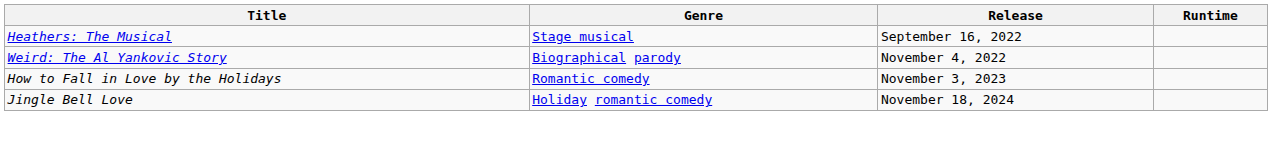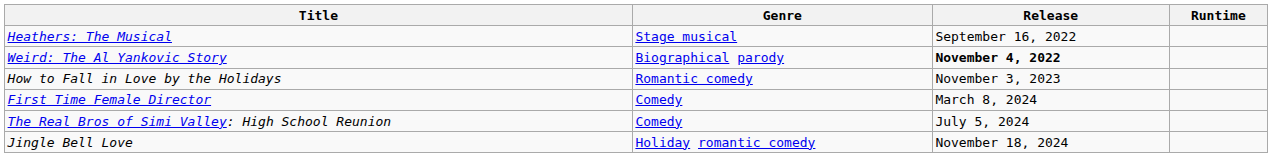 <table class="wikitable sortable" style="width:100%;">
 <tr>
 <th>Title</th>
 <th>Genre</th>
 <th>Release</th>
 <th>Runtime</th>
 </tr>
 <tr>
 <td><em><a href='#'>Heathers: The Musical</a></em></td>
 <td><a href='#'>Stage musical</a></td>
 <td>September 16, 2022</td>
 <td></td>
 </tr>
 <tr>
 <td><em><a href='#'>Weird: The Al Yankovic Story</a></em></td>
 <td><a href='#'>Biographical</a> <a href='#'>parody</a></td>
-<td>November 4, 2022</td>
+<td><strong>November 4, 2022</strong></td>
 <td></td>
 </tr>
 <tr>
 <td><em>How to Fall in Love by the Holidays</em></td>
 <td><a href='#'>Romantic comedy</a></td>
 <td>November 3, 2023</td>
+<td></td>
+</tr>
+<tr>
+<td><em><a href='#'>First Time Female Director</a></em></td>
+<td><a href='#'>Comedy</a></td>
+<td>March 8, 2024</td>
+<td></td>
+</tr>
+<tr>
+<td><em><a href='#'>The Real Bros of Simi Valley</a>: High School Reunion</em></td>
+<td><a href='#'>Comedy</a></td>
+<td>July 5, 2024</td>
 <td></td>
 </tr>
 <tr>
 <td><em>Jingle Bell Love</em></td>
 <td><a href='#'>Holiday</a> <a href='#'>romantic comedy</a></td>
 <td>November 18, 2024</td>
 <td></td>
 </tr>
 <tr>
 </tr>
 </table>
